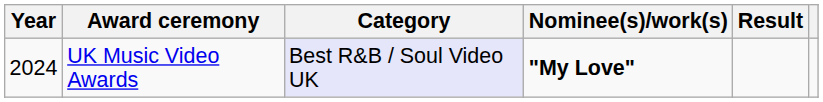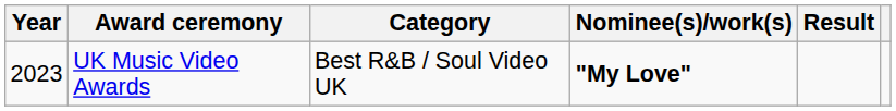 <table class="wikitable sortable plainrowheaders">
 <tr>
 <th scope="col">Year</th>
 <th scope="col">Award ceremony</th>
 <th scope="col">Category</th>
 <th scope="col">Nominee(s)/work(s)</th>
 <th scope="col">Result</th>
 <th scope="col" class="unsortable"></th>
 </tr>
 <tr>
-<td>2024</td>
+<td>2023</td>
 <td><a href='#'>UK Music Video Awards</a></td>
-<td style="background: lavender;">Best R&B / Soul Video UK</td>
+<td>Best R&B / Soul Video UK</td>
 <td><strong>"My Love"</strong></td>
 <td></td>
 <td align=center></td>
 </tr>
 </table>
